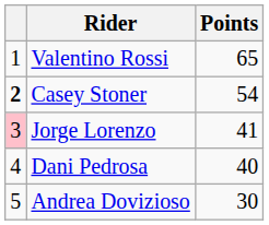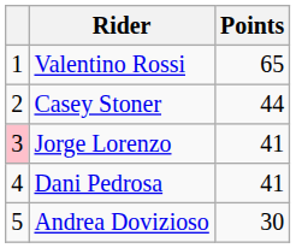 <table class="wikitable" style="font-size: 95%;">
 <tr>
 <th></th>
 <th>Rider</th>
 <th>Points</th>
 </tr>
 <tr>
 <td align=center>1</td>
 <td> <a href='#'>Valentino Rossi</a></td>
 <td align=right>65</td>
 </tr>
 <tr>
-<td align=center><strong>2</strong></td>
+<td align=center>2</td>
 <td> <a href='#'>Casey Stoner</a></td>
-<td align=right>54</td>
+<td align=right>44</td>
 </tr>
 <tr>
 <td align=center style="background: pink;">3</td>
 <td> <a href='#'>Jorge Lorenzo</a></td>
 <td align=right>41</td>
 </tr>
 <tr>
 <td align=center>4</td>
 <td> <a href='#'>Dani Pedrosa</a></td>
-<td align=right>40</td>
+<td align=right>41</td>
 </tr>
 <tr>
 <td align=center>5</td>
 <td> <a href='#'>Andrea Dovizioso</a></td>
 <td align=right>30</td>
 </tr>
 </table>
